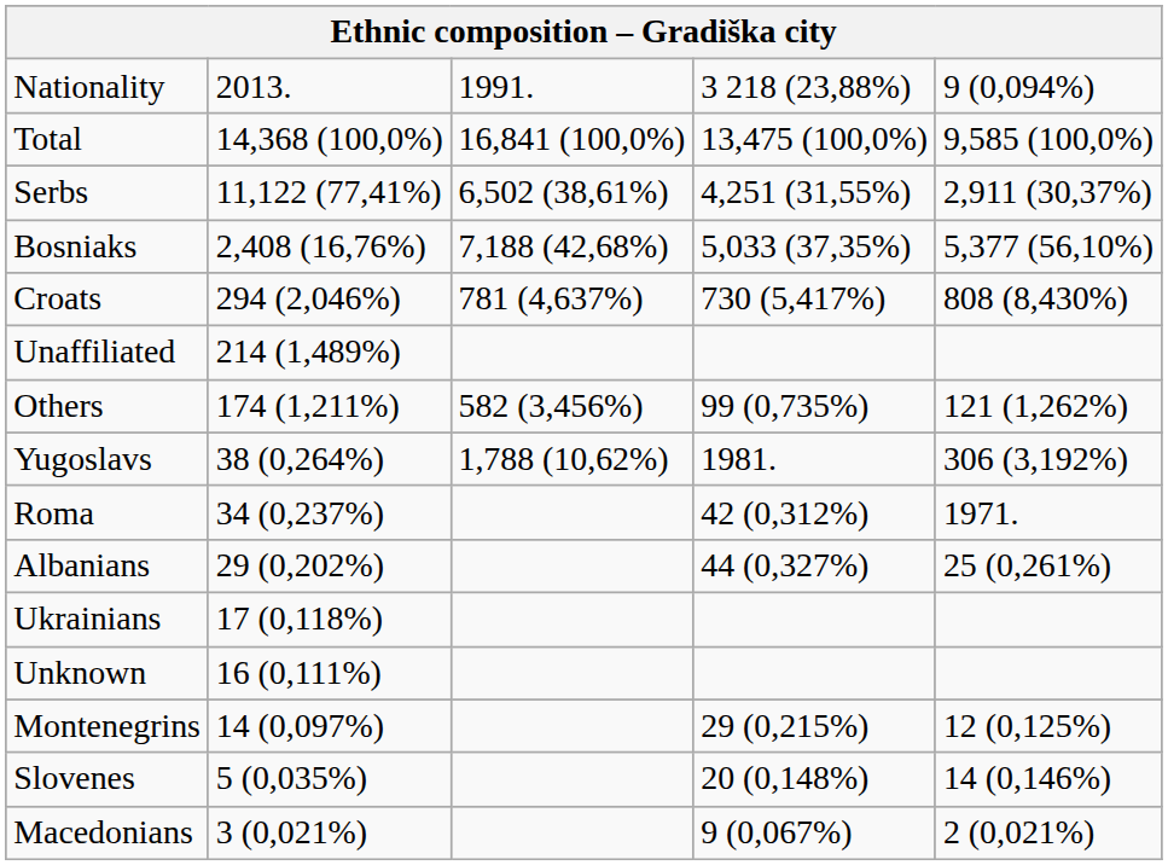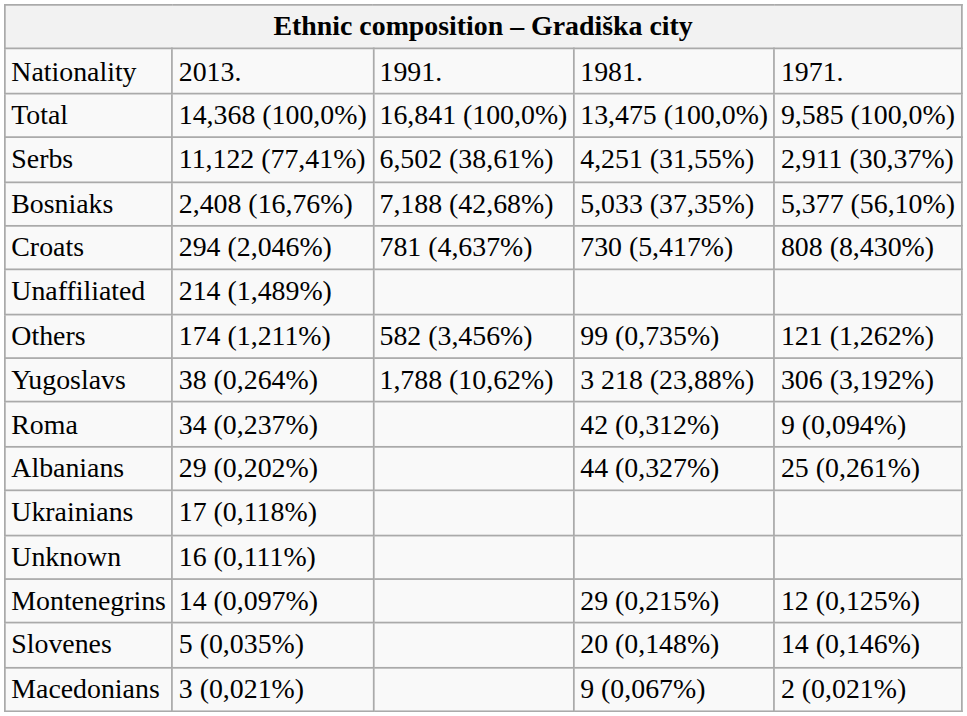 <table class="wikitable">
 <tr>
 <th colspan="8">Ethnic composition – Gradiška city</th>
 </tr>
 <tr>
 <td>Nationality</td>
 <td>2013.</td>
 <td>1991.</td>
-<td>3 218 (23,88%)</td>
-<td>9 (0,094%)</td>
+<td>1981.</td>
+<td>1971.</td>
 </tr>
 <tr>
 <td>Total</td>
 <td>14,368 (100,0%)</td>
 <td>16,841 (100,0%)</td>
 <td>13,475 (100,0%)</td>
 <td>9,585 (100,0%)</td>
 </tr>
 <tr>
 <td>Serbs</td>
 <td>11,122 (77,41%)</td>
 <td>6,502 (38,61%)</td>
 <td>4,251 (31,55%)</td>
 <td>2,911 (30,37%)</td>
 </tr>
 <tr>
 <td>Bosniaks</td>
 <td>2,408 (16,76%)</td>
 <td>7,188 (42,68%)</td>
 <td>5,033 (37,35%)</td>
 <td>5,377 (56,10%)</td>
 </tr>
 <tr>
 <td>Croats</td>
 <td>294 (2,046%)</td>
 <td>781 (4,637%)</td>
 <td>730 (5,417%)</td>
 <td>808 (8,430%)</td>
 </tr>
 <tr>
 <td>Unaffiliated</td>
 <td>214 (1,489%)</td>
 <td></td>
 <td></td>
 <td></td>
 </tr>
 <tr>
 <td>Others</td>
 <td>174 (1,211%)</td>
 <td>582 (3,456%)</td>
 <td>99 (0,735%)</td>
 <td>121 (1,262%)</td>
 </tr>
 <tr>
 <td>Yugoslavs</td>
 <td>38 (0,264%)</td>
 <td>1,788 (10,62%)</td>
-<td>1981.</td>
+<td>3 218 (23,88%)</td>
 <td>306 (3,192%)</td>
 </tr>
 <tr>
 <td>Roma</td>
 <td>34 (0,237%)</td>
 <td></td>
 <td>42 (0,312%)</td>
-<td>1971.</td>
+<td>9 (0,094%)</td>
 </tr>
 <tr>
 <td>Albanians</td>
 <td>29 (0,202%)</td>
 <td></td>
 <td>44 (0,327%)</td>
 <td>25 (0,261%)</td>
 </tr>
 <tr>
 <td>Ukrainians</td>
 <td>17 (0,118%)</td>
 <td></td>
 <td></td>
 <td></td>
 </tr>
 <tr>
 <td>Unknown</td>
 <td>16 (0,111%)</td>
 <td></td>
 <td></td>
 <td></td>
 </tr>
 <tr>
 <td>Montenegrins</td>
 <td>14 (0,097%)</td>
 <td></td>
 <td>29 (0,215%)</td>
 <td>12 (0,125%)</td>
 </tr>
 <tr>
 <td>Slovenes</td>
 <td>5 (0,035%)</td>
 <td></td>
 <td>20 (0,148%)</td>
 <td>14 (0,146%)</td>
 </tr>
 <tr>
 <td>Macedonians</td>
 <td>3 (0,021%)</td>
 <td></td>
 <td>9 (0,067%)</td>
 <td>2 (0,021%)</td>
 </tr>
 </table>
